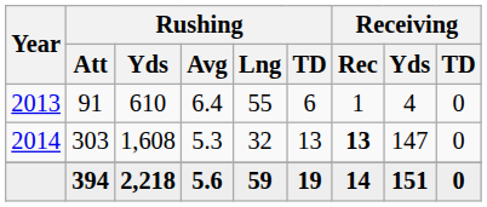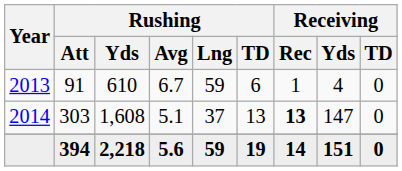 <table class="wikitable" style="text-align:center;">
 <tr>
 <th rowspan="2">Year</th>
 <th colspan="5">Rushing</th>
 <th colspan="3">Receiving</th>
 </tr>
 <tr>
 <th>Att</th>
 <th>Yds</th>
 <th>Avg</th>
 <th>Lng</th>
 <th>TD</th>
 <th>Rec</th>
 <th>Yds</th>
 <th>TD</th>
 </tr>
 <tr>
 <td><a href='#'>2013</a></td>
 <td>91</td>
 <td>610</td>
-<td>6.4</td>
-<td>55</td>
+<td>6.7</td>
+<td>59</td>
 <td>6</td>
 <td>1</td>
 <td>4</td>
 <td>0</td>
 </tr>
 <tr>
 <td><a href='#'>2014</a></td>
 <td>303</td>
 <td>1,608</td>
-<td>5.3</td>
-<td>32</td>
+<td>5.1</td>
+<td>37</td>
 <td>13</td>
 <td><strong>13</strong></td>
 <td>147</td>
 <td>0</td>
 </tr>
 <tr>
 </tr>
 <tr style="background:#eee; font-weight:bold; color:black;">
 <td colspan=></td>
 <td>394</td>
 <td>2,218</td>
 <td>5.6</td>
 <td>59</td>
 <td>19</td>
 <td>14</td>
 <td>151</td>
 <td>0</td>
 </tr>
 </table>
